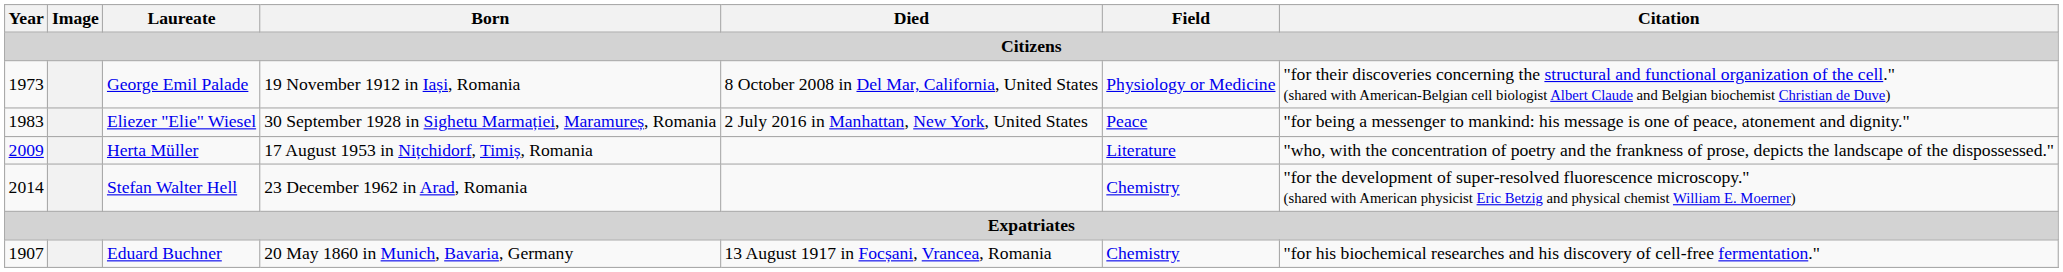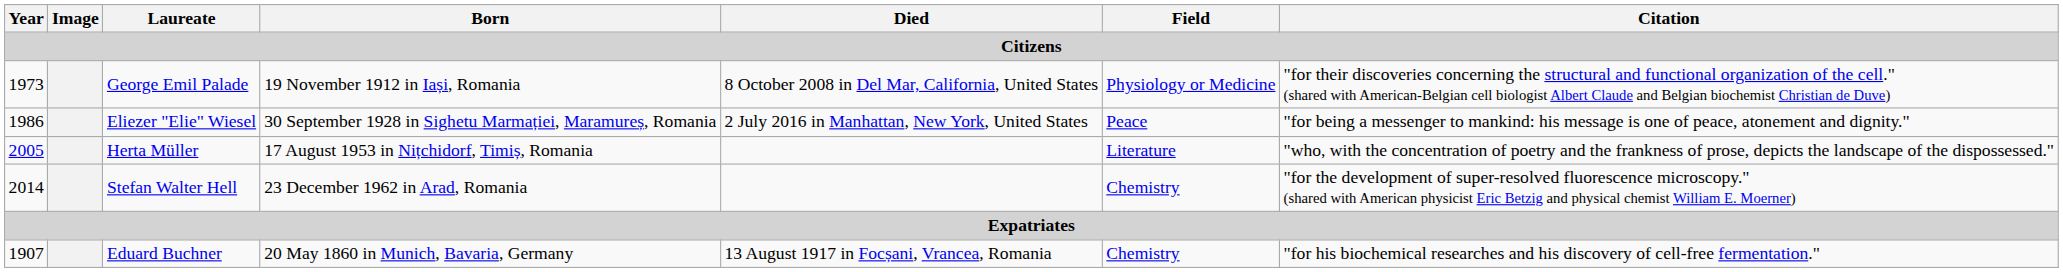 <table class="wikitable sortable">
 <tr>
 <th>Year</th>
 <th class="unportable">Image</th>
 <th>Laureate</th>
 <th>Born</th>
 <th>Died</th>
 <th>Field</th>
 <th>Citation</th>
 </tr>
 <tr>
 <td colspan=8 align=center style="background:lightgray;white-space:nowrap"><strong>Citizens</strong></td>
 </tr>
 <tr>
 <td style="text-align:center;">1973</td>
 <th scope="row"></th>
 <td><a href='#'>George Emil Palade</a></td>
 <td>19 November 1912 in <a href='#'>Iași</a>, Romania</td>
 <td>8 October 2008 in <a href='#'>Del Mar, California</a>, United States</td>
 <td><a href='#'>Physiology or Medicine</a></td>
 <td>"for their discoveries concerning the <a href='#'>structural and functional organization of the cell</a>."<br><small>(shared with American-Belgian cell biologist <a href='#'>Albert Claude</a> and Belgian biochemist <a href='#'>Christian de Duve</a>)</small></td>
 </tr>
 <tr>
-<td style="text-align:center;">1983</td>
+<td style="text-align:center;">1986</td>
 <th scope="row"></th>
 <td><a href='#'>Eliezer "Elie" Wiesel</a></td>
 <td>30 September 1928 in <a href='#'>Sighetu Marmației</a>, <a href='#'>Maramureș</a>, Romania</td>
 <td>2 July 2016 in <a href='#'>Manhattan</a>, <a href='#'>New York</a>, United States</td>
 <td><a href='#'>Peace</a></td>
 <td>"for being a messenger to mankind: his message is one of peace, atonement and dignity."</td>
 </tr>
 <tr>
-<td style="text-align:center;"><a href='#'>2009</a></td>
+<td style="text-align:center;"><a href='#'>2005</a></td>
 <th scope="row"></th>
 <td><a href='#'>Herta Müller</a></td>
 <td>17 August 1953 in <a href='#'>Nițchidorf</a>, <a href='#'>Timiș</a>, Romania</td>
 <td></td>
 <td><a href='#'>Literature</a></td>
 <td>"who, with the concentration of poetry and the frankness of prose, depicts the landscape of the dispossessed."</td>
 </tr>
 <tr>
 <td style="text-align:center;">2014</td>
 <th scope="row"></th>
 <td><a href='#'>Stefan Walter Hell</a></td>
 <td>23 December 1962 in <a href='#'>Arad</a>, Romania</td>
 <td></td>
 <td><a href='#'>Chemistry</a></td>
 <td>"for the development of super-resolved fluorescence microscopy."<br><small>(shared with American physicist <a href='#'>Eric Betzig</a> and physical chemist <a href='#'>William E. Moerner</a>)</small></td>
 </tr>
 <tr>
 <td colspan=8 align=center style="background:lightgray;white-space:nowrap"><strong>Expatriates</strong></td>
 </tr>
 <tr>
 <td style="text-align:center;">1907</td>
 <th scope="row"></th>
 <td><a href='#'>Eduard Buchner</a></td>
 <td>20 May 1860 in <a href='#'>Munich</a>, <a href='#'>Bavaria</a>, Germany</td>
 <td>13 August 1917 in <a href='#'>Focșani</a>, <a href='#'>Vrancea</a>, Romania</td>
 <td><a href='#'>Chemistry</a></td>
 <td>"for his biochemical researches and his discovery of cell-free <a href='#'>fermentation</a>."</td>
 </tr>
 </table>
